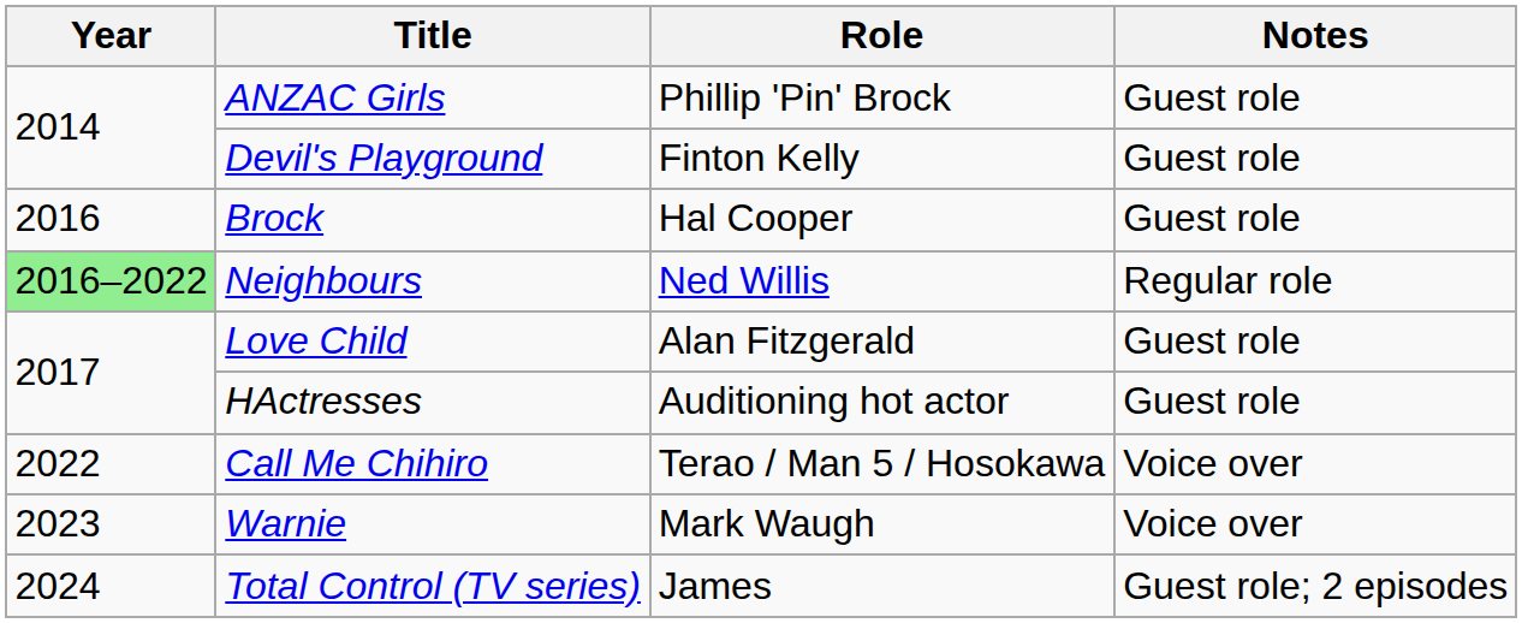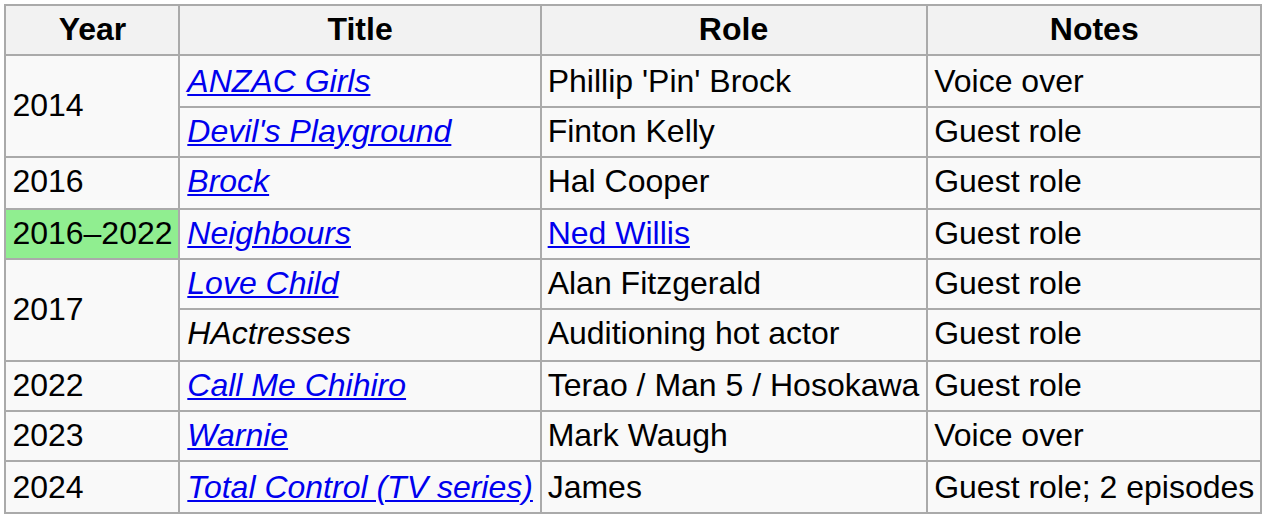 <table class="wikitable sortable plainrowheaders">
 <tr>
 <th scope="col">Year</th>
 <th scope="col">Title</th>
 <th scope="col">Role</th>
 <th scope="col" class="unsortable">Notes</th>
 </tr>
 <tr>
 <td rowspan="2" scope="row">2014</td>
 <td><em><a href='#'>ANZAC Girls</a></em></td>
 <td>Phillip 'Pin' Brock</td>
-<td>Guest role</td>
+<td>Voice over</td>
 </tr>
 <tr>
 <td><em><a href='#'>Devil's Playground</a></em></td>
 <td>Finton Kelly</td>
 <td>Guest role</td>
 </tr>
 <tr>
 <td scope="row">2016</td>
 <td><em><a href='#'>Brock</a></em></td>
 <td>Hal Cooper</td>
 <td>Guest role</td>
 </tr>
 <tr>
 <td scope="row" style="background: lightgreen;">2016–2022</td>
 <td><em><a href='#'>Neighbours</a></em></td>
 <td><a href='#'>Ned Willis</a></td>
-<td>Regular role</td>
+<td>Guest role</td>
 </tr>
 <tr>
 <td rowspan="2" scope="row">2017</td>
 <td><em><a href='#'>Love Child</a></em></td>
 <td>Alan Fitzgerald</td>
 <td>Guest role</td>
 </tr>
 <tr>
 <td><em>HActresses</em></td>
 <td>Auditioning hot actor</td>
 <td>Guest role</td>
 </tr>
 <tr>
 <td scope="row">2022</td>
 <td><em><a href='#'>Call Me Chihiro</a></em></td>
 <td>Terao / Man 5 / Hosokawa</td>
-<td>Voice over</td>
+<td>Guest role</td>
 </tr>
 <tr>
 <td scope="row">2023</td>
 <td><em><a href='#'>Warnie</a></em></td>
 <td>Mark Waugh</td>
 <td>Voice over</td>
 </tr>
 <tr>
 <td>2024</td>
 <td><em><a href='#'>Total Control (TV series)</a></em></td>
 <td>James</td>
 <td>Guest role; 2 episodes</td>
 </tr>
 </table>
